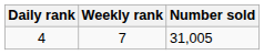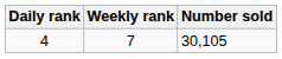 <table class="wikitable">
 <tr>
 <th>Daily rank</th>
 <th>Weekly rank</th>
 <th>Number sold</th>
 </tr>
 <tr>
 <td align="center">4</td>
 <td align="center">7</td>
-<td>31,005</td>
+<td>30,105</td>
 </tr>
 </table>
